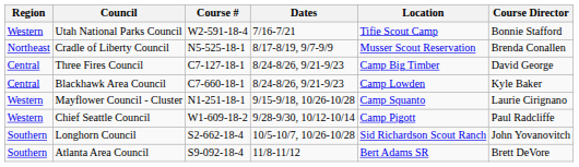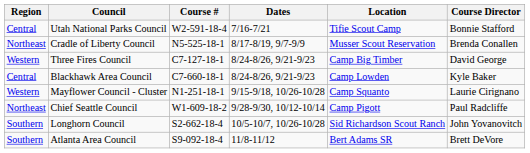 <table class="wikitable">
 <tr>
 <th>Region</th>
 <th>Council</th>
 <th>Course #</th>
 <th>Dates</th>
 <th>Location</th>
 <th>Course Director</th>
 </tr>
 <tr>
-<td><a href='#'>Western</a></td>
+<td><a href='#'>Central</a></td>
 <td>Utah National Parks Council</td>
 <td>W2-591-18-4</td>
 <td>7/16-7/21</td>
 <td><a href='#'>Tifie Scout Camp</a></td>
 <td>Bonnie Stafford</td>
 </tr>
 <tr>
 <td><a href='#'>Northeast</a></td>
 <td>Cradle of Liberty  Council</td>
 <td>N5-525-18-1</td>
 <td>8/17-8/19, 9/7-9/9</td>
 <td><a href='#'>Musser Scout  Reservation</a></td>
 <td>Brenda Conallen</td>
 </tr>
 <tr>
-<td><a href='#'>Central</a></td>
+<td><a href='#'>Western</a></td>
 <td>Three Fires Council</td>
 <td>C7-127-18-1</td>
 <td>8/24-8/26, 9/21-9/23</td>
 <td><a href='#'>Camp Big Timber</a></td>
 <td>David George</td>
 </tr>
 <tr>
 <td><a href='#'>Central</a></td>
 <td>Blackhawk Area Council</td>
 <td>C7-660-18-1</td>
 <td>8/24-8/26, 9/21-9/23</td>
 <td><a href='#'>Camp Lowden</a></td>
 <td>Kyle Baker</td>
 </tr>
 <tr>
 <td><a href='#'>Western</a></td>
 <td>Mayflower Council - Cluster</td>
 <td>N1-251-18-1</td>
 <td>9/15-9/18,  10/26-10/28</td>
 <td><a href='#'>Camp Squanto</a></td>
 <td>Laurie Cirignano</td>
 </tr>
 <tr>
-<td><a href='#'>Western</a></td>
+<td><a href='#'>Northeast</a></td>
 <td>Chief Seattle Council</td>
 <td>W1-609-18-2</td>
 <td>9/28-9/30,  10/12-10/14</td>
 <td><a href='#'>Camp Pigott</a></td>
 <td>Paul  Radcliffe</td>
 </tr>
 <tr>
 <td><a href='#'>Southern</a></td>
 <td>Longhorn Council</td>
 <td>S2-662-18-4</td>
 <td>10/5-10/7,  10/26-10/28</td>
 <td><a href='#'>Sid Richardson Scout Ranch</a></td>
 <td>John Yovanovitch</td>
 </tr>
 <tr>
 <td><a href='#'>Southern</a></td>
 <td>Atlanta Area Council</td>
 <td>S9-092-18-4</td>
 <td>11/8-11/12</td>
 <td><a href='#'>Bert Adams SR</a></td>
 <td>Brett DeVore</td>
 </tr>
 </table>
